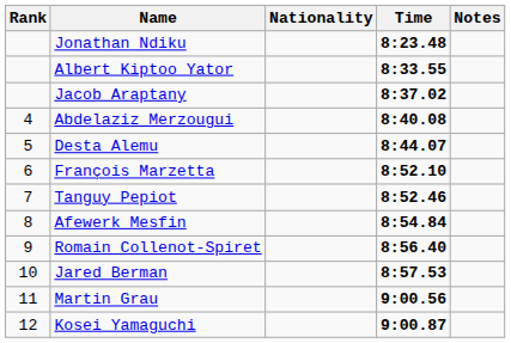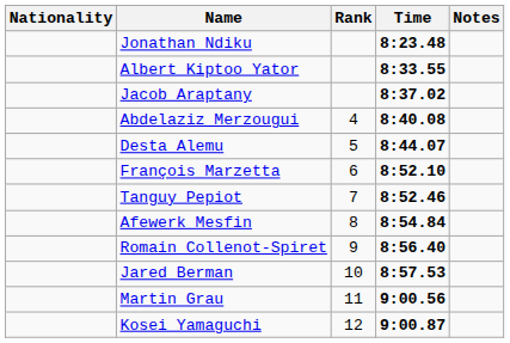 <table class="wikitable sortable" style="text-align:center">
 <tr>
+<th>Nationality</th>
+<th>Name</th>
 <th>Rank</th>
-<th>Name</th>
-<th>Nationality</th>
 <th>Time</th>
 <th>Notes</th>
 </tr>
 <tr>
+<td align=left></td>
+<td align=left><a href='#'>Jonathan Ndiku</a></td>
 <td></td>
-<td align=left><a href='#'>Jonathan Ndiku</a></td>
-<td align=left></td>
 <td><strong>8:23.48</strong></td>
 <td></td>
 </tr>
 <tr>
+<td align=left></td>
+<td align=left><a href='#'>Albert Kiptoo Yator</a></td>
 <td></td>
-<td align=left><a href='#'>Albert Kiptoo Yator</a></td>
-<td align=left></td>
 <td><strong>8:33.55</strong></td>
 <td></td>
 </tr>
 <tr>
+<td align=left></td>
+<td align=left><a href='#'>Jacob Araptany</a></td>
 <td></td>
-<td align=left><a href='#'>Jacob Araptany</a></td>
-<td align=left></td>
 <td><strong>8:37.02</strong></td>
 <td></td>
 </tr>
 <tr>
+<td align=left></td>
+<td align=left><a href='#'>Abdelaziz Merzougui</a></td>
 <td>4</td>
-<td align=left><a href='#'>Abdelaziz Merzougui</a></td>
-<td align=left></td>
 <td><strong>8:40.08</strong></td>
 <td></td>
 </tr>
 <tr>
+<td align=left></td>
+<td align=left><a href='#'>Desta Alemu</a></td>
 <td>5</td>
-<td align=left><a href='#'>Desta Alemu</a></td>
-<td align=left></td>
 <td><strong>8:44.07</strong></td>
 <td></td>
 </tr>
 <tr>
+<td align=left></td>
+<td align=left><a href='#'>François Marzetta</a></td>
 <td>6</td>
-<td align=left><a href='#'>François Marzetta</a></td>
-<td align=left></td>
 <td><strong>8:52.10</strong></td>
 <td></td>
 </tr>
 <tr>
+<td align=left></td>
+<td align=left><a href='#'>Tanguy Pepiot</a></td>
 <td>7</td>
-<td align=left><a href='#'>Tanguy Pepiot</a></td>
-<td align=left></td>
 <td><strong>8:52.46</strong></td>
 <td></td>
 </tr>
 <tr>
+<td align=left></td>
+<td align=left><a href='#'>Afewerk Mesfin</a></td>
 <td>8</td>
-<td align=left><a href='#'>Afewerk Mesfin</a></td>
-<td align=left></td>
 <td><strong>8:54.84</strong></td>
 <td></td>
 </tr>
 <tr>
+<td align=left></td>
+<td align=left><a href='#'>Romain Collenot-Spiret</a></td>
 <td>9</td>
-<td align=left><a href='#'>Romain Collenot-Spiret</a></td>
-<td align=left></td>
 <td><strong>8:56.40</strong></td>
 <td></td>
 </tr>
 <tr>
+<td align=left></td>
+<td align=left><a href='#'>Jared Berman</a></td>
 <td>10</td>
-<td align=left><a href='#'>Jared Berman</a></td>
-<td align=left></td>
 <td><strong>8:57.53</strong></td>
 <td></td>
 </tr>
 <tr>
+<td align=left></td>
+<td align=left><a href='#'>Martin Grau</a></td>
 <td>11</td>
-<td align=left><a href='#'>Martin Grau</a></td>
-<td align=left></td>
 <td><strong>9:00.56</strong></td>
 <td></td>
 </tr>
 <tr>
+<td align=left></td>
+<td align=left><a href='#'>Kosei Yamaguchi</a></td>
 <td>12</td>
-<td align=left><a href='#'>Kosei Yamaguchi</a></td>
-<td align=left></td>
 <td><strong>9:00.87</strong></td>
 <td></td>
 </tr>
 </table>
